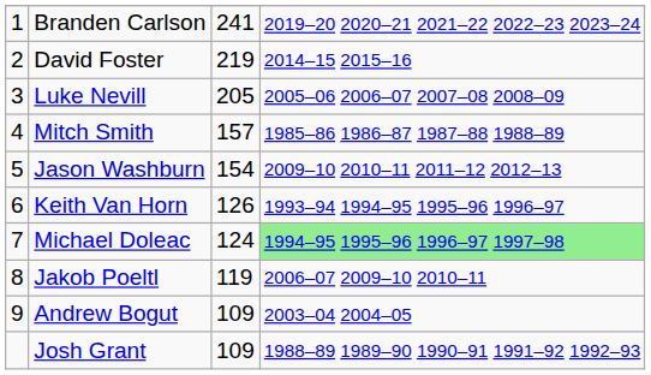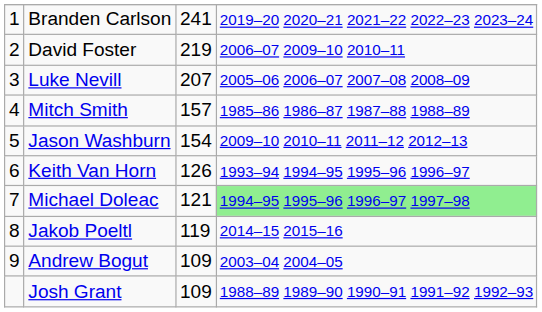 <table class="wikitable">
 <tr>
 </tr>
 <tr>
 <td>1</td>
 <td>Branden Carlson</td>
 <td>241</td>
 <td style="font-size:80%;"><a href='#'>2019–20</a> <a href='#'>2020–21</a> <a href='#'>2021–22</a> <a href='#'>2022–23</a> <a href='#'>2023–24</a></td>
 </tr>
 <tr>
 <td>2</td>
 <td>David Foster</td>
 <td>219</td>
-<td style="font-size:80%;"><a href='#'>2014–15</a> <a href='#'>2015–16</a></td>
+<td style="font-size:80%;"><a href='#'>2006–07</a> <a href='#'>2009–10</a> <a href='#'>2010–11</a></td>
 </tr>
 <tr>
 <td>3</td>
 <td><a href='#'>Luke Nevill</a></td>
-<td>205</td>
+<td>207</td>
 <td style="font-size:80%;"><a href='#'>2005–06</a> <a href='#'>2006–07</a> <a href='#'>2007–08</a> <a href='#'>2008–09</a></td>
 </tr>
 <tr>
 <td>4</td>
 <td><a href='#'>Mitch Smith</a></td>
 <td>157</td>
 <td style="font-size:80%;"><a href='#'>1985–86</a> <a href='#'>1986–87</a> <a href='#'>1987–88</a> <a href='#'>1988–89</a></td>
 </tr>
 <tr>
 <td>5</td>
 <td><a href='#'>Jason Washburn</a></td>
 <td>154</td>
 <td style="font-size:80%;"><a href='#'>2009–10</a> <a href='#'>2010–11</a> <a href='#'>2011–12</a> <a href='#'>2012–13</a></td>
 </tr>
 <tr>
 <td>6</td>
 <td><a href='#'>Keith Van Horn</a></td>
 <td>126</td>
 <td style="font-size:80%;"><a href='#'>1993–94</a> <a href='#'>1994–95</a> <a href='#'>1995–96</a> <a href='#'>1996–97</a></td>
 </tr>
 <tr>
 <td>7</td>
 <td><a href='#'>Michael Doleac</a></td>
-<td>124</td>
+<td>121</td>
 <td style="background: lightgreen; font-size:80%;"><a href='#'>1994–95</a> <a href='#'>1995–96</a> <a href='#'>1996–97</a> <a href='#'>1997–98</a></td>
 </tr>
 <tr>
 <td>8</td>
 <td><a href='#'>Jakob Poeltl</a></td>
 <td>119</td>
-<td style="font-size:80%;"><a href='#'>2006–07</a> <a href='#'>2009–10</a> <a href='#'>2010–11</a></td>
+<td style="font-size:80%;"><a href='#'>2014–15</a> <a href='#'>2015–16</a></td>
 </tr>
 <tr>
 <td>9</td>
 <td><a href='#'>Andrew Bogut</a></td>
 <td>109</td>
 <td style="font-size:80%;"><a href='#'>2003–04</a> <a href='#'>2004–05</a></td>
 </tr>
 <tr>
 <td></td>
 <td><a href='#'>Josh Grant</a></td>
 <td>109</td>
 <td style="font-size:80%;"><a href='#'>1988–89</a> <a href='#'>1989–90</a> <a href='#'>1990–91</a> <a href='#'>1991–92</a> <a href='#'>1992–93</a></td>
 </tr>
 </table>
